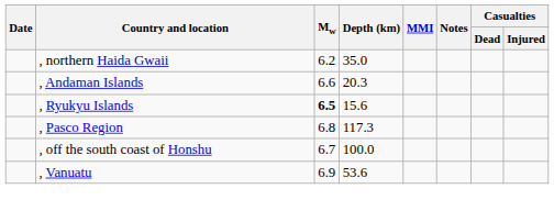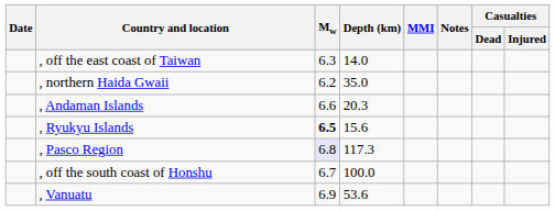 <table class="wikitable sortable sort-under" style="border:1px black; margin-left:1em;">
 <tr>
 <th rowspan="2"><small>Date</small></th>
 <th rowspan="2" style="width: 310px"><small>Country and location</small></th>
 <th rowspan="2"><small>M<sub>w</sub></small></th>
 <th rowspan="2"><small>Depth (km)</small></th>
 <th rowspan="2"><small><a href='#'>MMI</a></small></th>
 <th rowspan="2" class="unsortable"><small>Notes</small></th>
 <th colspan="2"><small>Casualties</small></th>
 </tr>
 <tr>
 <th><small>Dead</small></th>
 <th><small>Injured</small></th>
+</tr>
+<tr>
+<td></td>
+<td>, off the east coast of <a href='#'>Taiwan</a></td>
+<td>6.3</td>
+<td>14.0</td>
+<td></td>
+<td></td>
+<td></td>
+<td></td>
 </tr>
 <tr>
 <td></td>
 <td>, northern <a href='#'>Haida Gwaii</a></td>
 <td>6.2</td>
 <td>35.0</td>
 <td></td>
 <td></td>
 <td></td>
 <td></td>
 </tr>
 <tr>
 <td></td>
 <td>, <a href='#'>Andaman Islands</a></td>
 <td>6.6</td>
 <td>20.3</td>
 <td></td>
 <td></td>
 <td></td>
 <td></td>
 </tr>
 <tr>
 <td></td>
 <td>, <a href='#'>Ryukyu Islands</a></td>
 <td><strong>6.5</strong></td>
 <td>15.6</td>
 <td></td>
 <td></td>
 <td></td>
 <td></td>
 </tr>
 <tr>
 <td></td>
 <td>, <a href='#'>Pasco Region</a></td>
-<td>6.8</td>
+<td style="background: lavender;">6.8</td>
 <td>117.3</td>
 <td></td>
 <td></td>
 <td></td>
 <td></td>
 </tr>
 <tr>
 <td></td>
 <td>, off the south coast of <a href='#'>Honshu</a></td>
 <td>6.7</td>
 <td>100.0</td>
 <td></td>
 <td></td>
 <td></td>
 <td></td>
 </tr>
 <tr>
 <td></td>
 <td>, <a href='#'>Vanuatu</a></td>
 <td>6.9</td>
 <td>53.6</td>
 <td></td>
 <td></td>
 <td></td>
 <td></td>
 </tr>
 </table>
